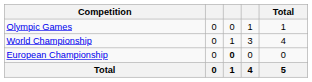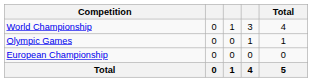 <table class="wikitable" style="width:30%; font-size:90%; text-align:center;">
 <tr>
 <th>Competition</th>
 <th></th>
 <th></th>
 <th></th>
 <th>Total</th>
 </tr>
 <tr>
+<td align=left><a href='#'>World Championship</a></td>
+<td>0</td>
+<td>1</td>
+<td>3</td>
+<td>4</td>
+</tr>
+<tr>
 <td align=left><a href='#'>Olympic Games</a></td>
 <td>0</td>
 <td>0</td>
 <td>1</td>
 <td>1</td>
 </tr>
 <tr>
-<td align=left><a href='#'>World Championship</a></td>
-<td>0</td>
-<td>1</td>
-<td>3</td>
-<td>4</td>
-</tr>
-<tr>
 <td align=left><a href='#'>European Championship</a></td>
 <td>0</td>
-<td><strong>0</strong></td>
+<td>0</td>
 <td>0</td>
 <td>0</td>
 </tr>
 <tr>
 <th>Total</th>
 <th>0</th>
 <th>1</th>
 <th>4</th>
 <th>5</th>
 </tr>
 </table>
